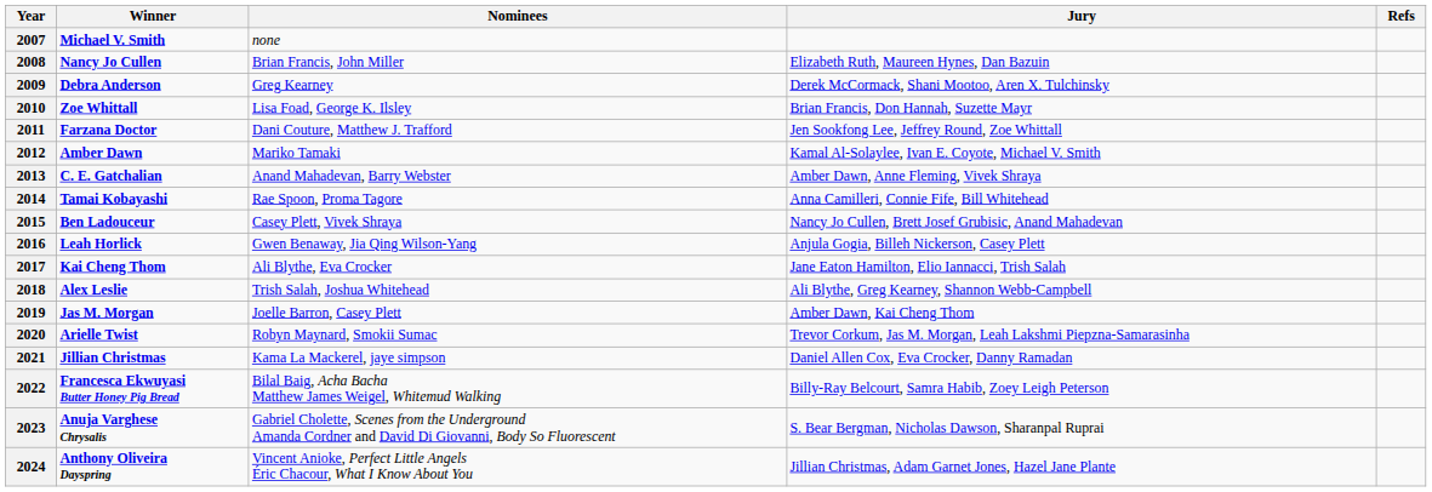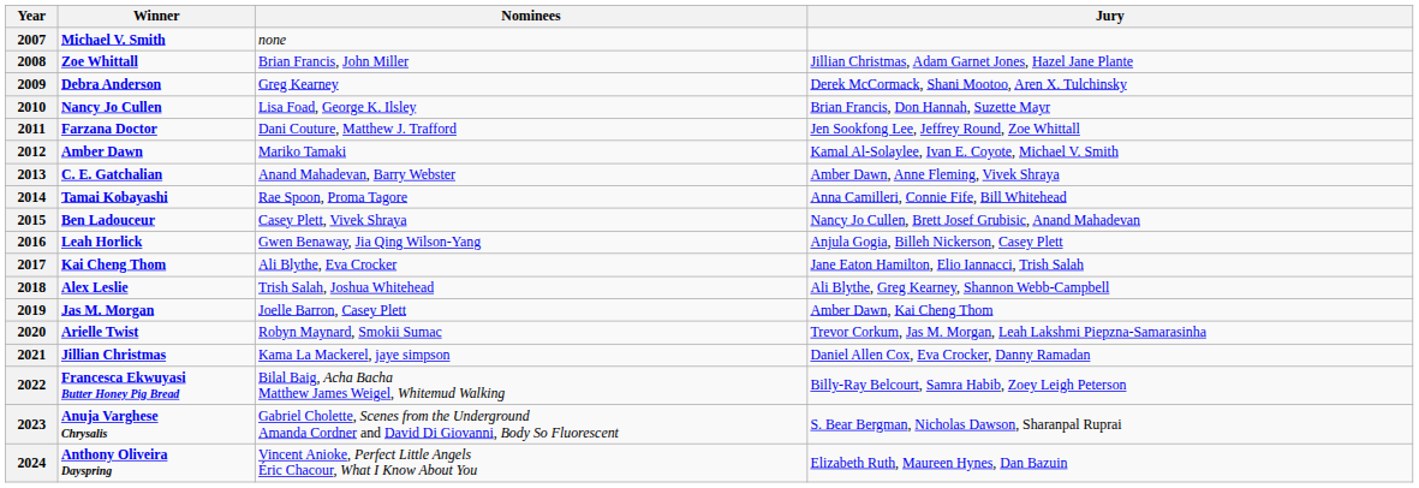 <table class="wikitable" width="100%">
 <tr>
 <th>Year</th>
 <th>Winner</th>
 <th>Nominees</th>
 <th>Jury</th>
-<th>Refs</th>
 </tr>
 <tr>
 <th>2007</th>
 <td><strong><a href='#'>Michael V. Smith</a></strong></td>
 <td><em>none</em></td>
 <td></td>
-<td></td>
 </tr>
 <tr>
 <th>2008</th>
-<td><strong><a href='#'>Nancy Jo Cullen</a></strong></td>
+<td><strong><a href='#'>Zoe Whittall</a></strong></td>
 <td><a href='#'>Brian Francis</a>, <a href='#'>John Miller</a></td>
-<td><a href='#'>Elizabeth Ruth</a>, <a href='#'>Maureen Hynes</a>, <a href='#'>Dan Bazuin</a></td>
-<td></td>
+<td><a href='#'>Jillian Christmas</a>, <a href='#'>Adam Garnet Jones</a>, <a href='#'>Hazel Jane Plante</a></td>
 </tr>
 <tr>
 <th>2009</th>
 <td><strong><a href='#'>Debra Anderson</a></strong></td>
 <td><a href='#'>Greg Kearney</a></td>
 <td><a href='#'>Derek McCormack</a>, <a href='#'>Shani Mootoo</a>, <a href='#'>Aren X. Tulchinsky</a></td>
-<td></td>
 </tr>
 <tr>
 <th>2010</th>
-<td><strong><a href='#'>Zoe Whittall</a></strong></td>
+<td><strong><a href='#'>Nancy Jo Cullen</a></strong></td>
 <td><a href='#'>Lisa Foad</a>, <a href='#'>George K. Ilsley</a></td>
 <td><a href='#'>Brian Francis</a>, <a href='#'>Don Hannah</a>, <a href='#'>Suzette Mayr</a></td>
-<td></td>
 </tr>
 <tr>
 <th>2011</th>
 <td><strong><a href='#'>Farzana Doctor</a></strong></td>
 <td><a href='#'>Dani Couture</a>, <a href='#'>Matthew J. Trafford</a></td>
 <td><a href='#'>Jen Sookfong Lee</a>, <a href='#'>Jeffrey Round</a>, <a href='#'>Zoe Whittall</a></td>
-<td></td>
 </tr>
 <tr>
 <th>2012</th>
 <td><strong><a href='#'>Amber Dawn</a></strong></td>
 <td><a href='#'>Mariko Tamaki</a></td>
 <td><a href='#'>Kamal Al-Solaylee</a>, <a href='#'>Ivan E. Coyote</a>, <a href='#'>Michael V. Smith</a></td>
-<td></td>
 </tr>
 <tr>
 <th>2013</th>
 <td><strong><a href='#'>C. E. Gatchalian</a></strong></td>
 <td><a href='#'>Anand Mahadevan</a>, <a href='#'>Barry Webster</a></td>
 <td><a href='#'>Amber Dawn</a>, <a href='#'>Anne Fleming</a>, <a href='#'>Vivek Shraya</a></td>
-<td></td>
 </tr>
 <tr>
 <th>2014</th>
 <td><strong><a href='#'>Tamai Kobayashi</a></strong></td>
 <td><a href='#'>Rae Spoon</a>, <a href='#'>Proma Tagore</a></td>
 <td><a href='#'>Anna Camilleri</a>, <a href='#'>Connie Fife</a>, <a href='#'>Bill Whitehead</a></td>
-<td></td>
 </tr>
 <tr>
 <th>2015</th>
 <td><strong><a href='#'>Ben Ladouceur</a></strong></td>
 <td><a href='#'>Casey Plett</a>, <a href='#'>Vivek Shraya</a></td>
 <td><a href='#'>Nancy Jo Cullen</a>, <a href='#'>Brett Josef Grubisic</a>, <a href='#'>Anand Mahadevan</a></td>
-<td></td>
 </tr>
 <tr>
 <th>2016</th>
 <td><strong><a href='#'>Leah Horlick</a></strong></td>
 <td><a href='#'>Gwen Benaway</a>, <a href='#'>Jia Qing Wilson-Yang</a></td>
 <td><a href='#'>Anjula Gogia</a>, <a href='#'>Billeh Nickerson</a>, <a href='#'>Casey Plett</a></td>
-<td></td>
 </tr>
 <tr>
 <th>2017</th>
 <td><strong><a href='#'>Kai Cheng Thom</a></strong></td>
 <td><a href='#'>Ali Blythe</a>, <a href='#'>Eva Crocker</a></td>
 <td><a href='#'>Jane Eaton Hamilton</a>, <a href='#'>Elio Iannacci</a>, <a href='#'>Trish Salah</a></td>
-<td></td>
 </tr>
 <tr>
 <th>2018</th>
 <td><strong><a href='#'>Alex Leslie</a></strong></td>
 <td><a href='#'>Trish Salah</a>, <a href='#'>Joshua Whitehead</a></td>
 <td><a href='#'>Ali Blythe</a>, <a href='#'>Greg Kearney</a>, <a href='#'>Shannon Webb-Campbell</a></td>
-<td></td>
 </tr>
 <tr>
 <th>2019</th>
 <td><strong><a href='#'>Jas M. Morgan</a></strong></td>
 <td><a href='#'>Joelle Barron</a>, <a href='#'>Casey Plett</a></td>
 <td><a href='#'>Amber Dawn</a>, <a href='#'>Kai Cheng Thom</a></td>
-<td></td>
 </tr>
 <tr>
 <th>2020</th>
 <td><strong><a href='#'>Arielle Twist</a></strong></td>
 <td><a href='#'>Robyn Maynard</a>, <a href='#'>Smokii Sumac</a></td>
 <td><a href='#'>Trevor Corkum</a>, <a href='#'>Jas M. Morgan</a>, <a href='#'>Leah Lakshmi Piepzna-Samarasinha</a></td>
-<td></td>
 </tr>
 <tr>
 <th>2021</th>
 <td><strong><a href='#'>Jillian Christmas</a></strong></td>
 <td><a href='#'>Kama La Mackerel</a>, <a href='#'>jaye simpson</a></td>
 <td><a href='#'>Daniel Allen Cox</a>, <a href='#'>Eva Crocker</a>, <a href='#'>Danny Ramadan</a></td>
-<td></td>
 </tr>
 <tr>
 <th>2022</th>
 <td><strong><a href='#'>Francesca Ekwuyasi</a></strong><br><strong><em><a href='#'><small>Butter Honey Pig Bread</small></a></em></strong></td>
 <td><a href='#'>Bilal Baig</a>, <em>Acha Bacha</em><br><a href='#'>Matthew James Weigel</a>, <em>Whitemud Walking</em></td>
 <td><a href='#'>Billy-Ray Belcourt</a>, <a href='#'>Samra Habib</a>, <a href='#'>Zoey Leigh Peterson</a></td>
-<td></td>
 </tr>
 <tr>
 <th>2023</th>
 <td><strong><a href='#'>Anuja Varghese</a></strong><br><strong><em><small>Chrysalis</small></em></strong></td>
 <td><a href='#'>Gabriel Cholette</a>, <em>Scenes from the Underground</em><br><a href='#'>Amanda Cordner</a> and <a href='#'>David Di Giovanni</a>, <em>Body So Fluorescent</em></td>
 <td><a href='#'>S. Bear Bergman</a>, <a href='#'>Nicholas Dawson</a>, Sharanpal Ruprai</td>
-<td></td>
 </tr>
 <tr>
 <th>2024</th>
 <td><strong><a href='#'>Anthony Oliveira</a></strong><br><strong><em><small>Dayspring</small></em></strong></td>
 <td><a href='#'>Vincent Anioke</a>, <em>Perfect Little Angels</em><br><a href='#'>Éric Chacour</a>, <em>What I Know About You</em></td>
-<td><a href='#'>Jillian Christmas</a>, <a href='#'>Adam Garnet Jones</a>, <a href='#'>Hazel Jane Plante</a></td>
-<td></td>
+<td><a href='#'>Elizabeth Ruth</a>, <a href='#'>Maureen Hynes</a>, <a href='#'>Dan Bazuin</a></td>
 </tr>
 </table>
